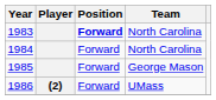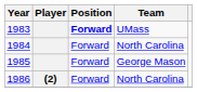 <table class="wikitable sortable plainrowheaders">
 <tr>
 <th>Year</th>
 <th>Player</th>
 <th>Position</th>
 <th>Team</th>
 <th class=unsortable></th>
 </tr>
 <tr>
 <td align=center><a href='#'>1983</a></td>
 <th scope="row"></th>
 <td><strong><a href='#'>Forward</a></strong></td>
-<td><a href='#'>North Carolina</a></td>
+<td><a href='#'>UMass</a></td>
 <td align=center rowspan=4></td>
 </tr>
 <tr>
 <td align=center><a href='#'>1984</a></td>
 <th scope="row"></th>
 <td><a href='#'>Forward</a></td>
 <td><a href='#'>North Carolina</a></td>
 </tr>
 <tr>
 <td align=center><a href='#'>1985</a></td>
 <th scope="row"></th>
 <td><a href='#'>Forward</a></td>
 <td><a href='#'>George Mason</a></td>
 </tr>
 <tr>
 <td align=center><a href='#'>1986</a></td>
 <th scope="row"> (2)</th>
 <td><a href='#'>Forward</a></td>
-<td><a href='#'>UMass</a></td>
+<td><a href='#'>North Carolina</a></td>
 </tr>
 <tr>
 </tr>
 </table>
